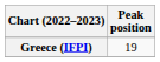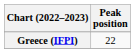 <table class="wikitable sortable plainrowheaders" style="text-align:center">
 <tr>
 <th scope="col">Chart (2022–2023)</th>
 <th scope="col">Peak<br>position</th>
 </tr>
 <tr>
 </tr>
 <tr>
 <th scope="row">Greece (<a href='#'>IFPI</a>)</th>
-<td>19</td>
+<td>22</td>
 </tr>
 <tr>
 </tr>
 <tr>
 </tr>
 <tr>
 </tr>
 <tr>
 </tr>
 <tr>
 </tr>
 </table>
